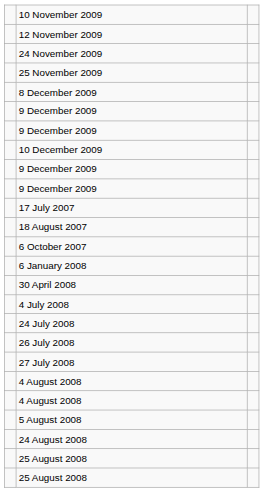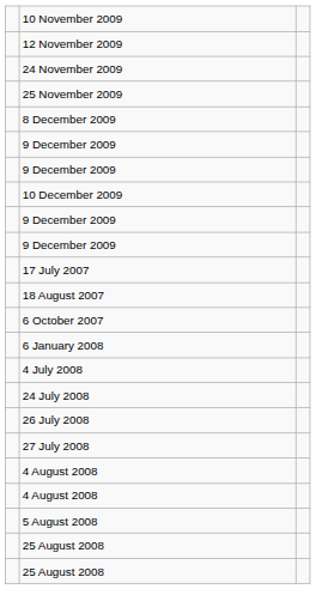 <table class="wikitable" style="font-size: 89%; float: left; width: 26em; margin-right: 1em; height: 700px">
 <tr>
 <td></td>
 <td>10 November 2009</td>
 <td></td>
 </tr>
 <tr>
 <td></td>
 <td>12 November 2009</td>
 <td></td>
 </tr>
 <tr>
 <td></td>
 <td>24 November 2009</td>
 <td></td>
 </tr>
 <tr>
 <td></td>
 <td>25 November 2009</td>
 <td></td>
 </tr>
 <tr>
 <td></td>
 <td>8 December 2009</td>
 <td></td>
 </tr>
 <tr>
 <td></td>
 <td>9 December 2009</td>
 <td></td>
 </tr>
 <tr>
 <td></td>
 <td>9 December 2009</td>
 <td></td>
 </tr>
 <tr>
 <td></td>
 <td>10 December 2009</td>
 <td></td>
 </tr>
 <tr>
 <td></td>
 <td>9 December 2009</td>
 <td></td>
 </tr>
 <tr>
 <td></td>
 <td>9 December 2009</td>
 <td></td>
 </tr>
 <tr>
 <td></td>
 <td>17 July 2007</td>
 <td></td>
 </tr>
 <tr>
 <td></td>
 <td>18 August 2007</td>
 <td></td>
 </tr>
 <tr>
 <td></td>
 <td>6 October 2007</td>
 <td></td>
 </tr>
 <tr>
 <td></td>
 <td>6 January 2008</td>
 <td></td>
 </tr>
 <tr>
 <td></td>
-<td>30 April 2008</td>
-<td></td>
-</tr>
-<tr>
-<td></td>
 <td>4 July 2008</td>
 <td></td>
 </tr>
 <tr>
 <td></td>
 <td>24 July 2008</td>
 <td></td>
 </tr>
 <tr>
 <td></td>
 <td>26 July 2008</td>
 <td></td>
 </tr>
 <tr>
 <td></td>
 <td>27 July 2008</td>
 <td></td>
 </tr>
 <tr>
 <td></td>
 <td>4 August 2008</td>
 <td></td>
 </tr>
 <tr>
 <td></td>
 <td>4 August 2008</td>
 <td></td>
 </tr>
 <tr>
 <td></td>
 <td>5 August 2008</td>
 <td></td>
 </tr>
 <tr>
 <td></td>
-<td>24 August 2008</td>
-<td></td>
-</tr>
-<tr>
-<td></td>
 <td>25 August 2008</td>
 <td></td>
 </tr>
 <tr>
 <td></td>
 <td>25 August 2008</td>
 <td></td>
 </tr>
 </table>
